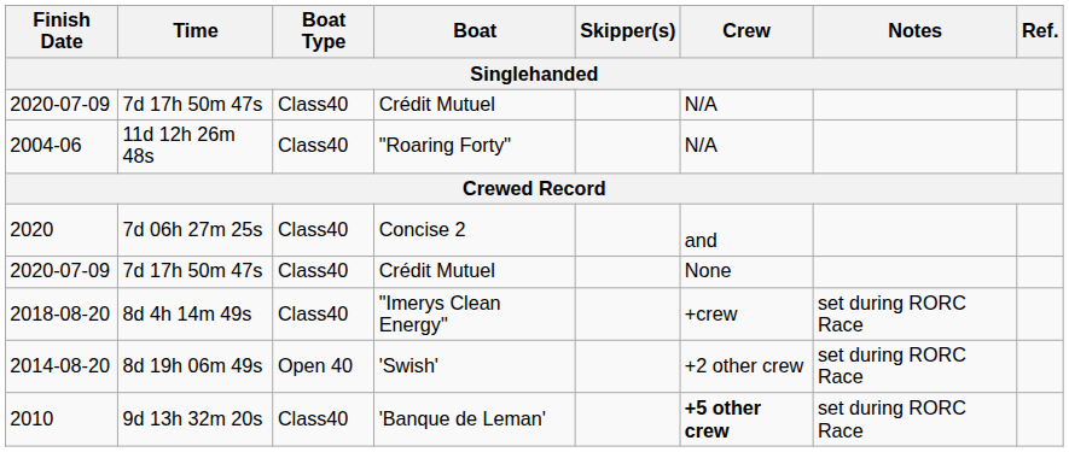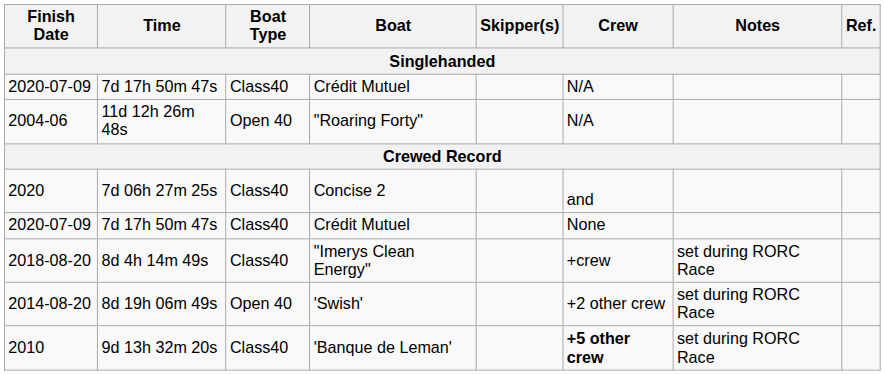 <table class="wikitable alternance">
 <tr>
 <th>Finish Date</th>
 <th>Time</th>
 <th>Boat Type</th>
 <th>Boat</th>
 <th>Skipper(s)</th>
 <th>Crew</th>
 <th>Notes</th>
 <th>Ref.</th>
 </tr>
 <tr>
 <th colspan=8>Singlehanded</th>
 </tr>
 <tr>
 <td>2020-07-09</td>
 <td>7d 17h 50m 47s</td>
 <td>Class40</td>
 <td>Crédit Mutuel</td>
 <td></td>
 <td>N/A</td>
 <td></td>
 <td></td>
 </tr>
 <tr>
 <td>2004-06</td>
 <td>11d 12h 26m 48s</td>
-<td>Class40</td>
+<td>Open 40</td>
 <td>"Roaring Forty"</td>
 <td></td>
 <td>N/A</td>
 <td></td>
 <td></td>
 </tr>
 <tr>
 <th colspan=8>Crewed Record</th>
 </tr>
 <tr>
 <td>2020</td>
 <td>7d 06h 27m 25s</td>
 <td>Class40</td>
 <td>Concise 2</td>
 <td></td>
 <td> <br>and </td>
 <td></td>
 <td></td>
 </tr>
 <tr>
 <td>2020-07-09</td>
 <td>7d 17h 50m 47s</td>
 <td>Class40</td>
 <td>Crédit Mutuel</td>
 <td></td>
 <td>None</td>
 <td></td>
 <td></td>
 </tr>
 <tr>
 <td>2018-08-20</td>
 <td>8d 4h 14m 49s</td>
 <td>Class40</td>
 <td>"Imerys Clean Energy"</td>
 <td></td>
 <td>+crew</td>
 <td>set during RORC Race</td>
 <td></td>
 </tr>
 <tr>
 <td>2014-08-20</td>
 <td>8d 19h 06m 49s</td>
 <td>Open 40</td>
 <td>'Swish'</td>
 <td></td>
 <td>+2 other crew</td>
 <td>set during RORC Race</td>
 <td></td>
 </tr>
 <tr>
 <td>2010</td>
 <td>9d 13h 32m 20s</td>
 <td>Class40</td>
 <td>'Banque de Leman'</td>
 <td></td>
 <td><strong>+5 other crew</strong></td>
 <td>set during RORC Race</td>
 <td></td>
 </tr>
 </table>
